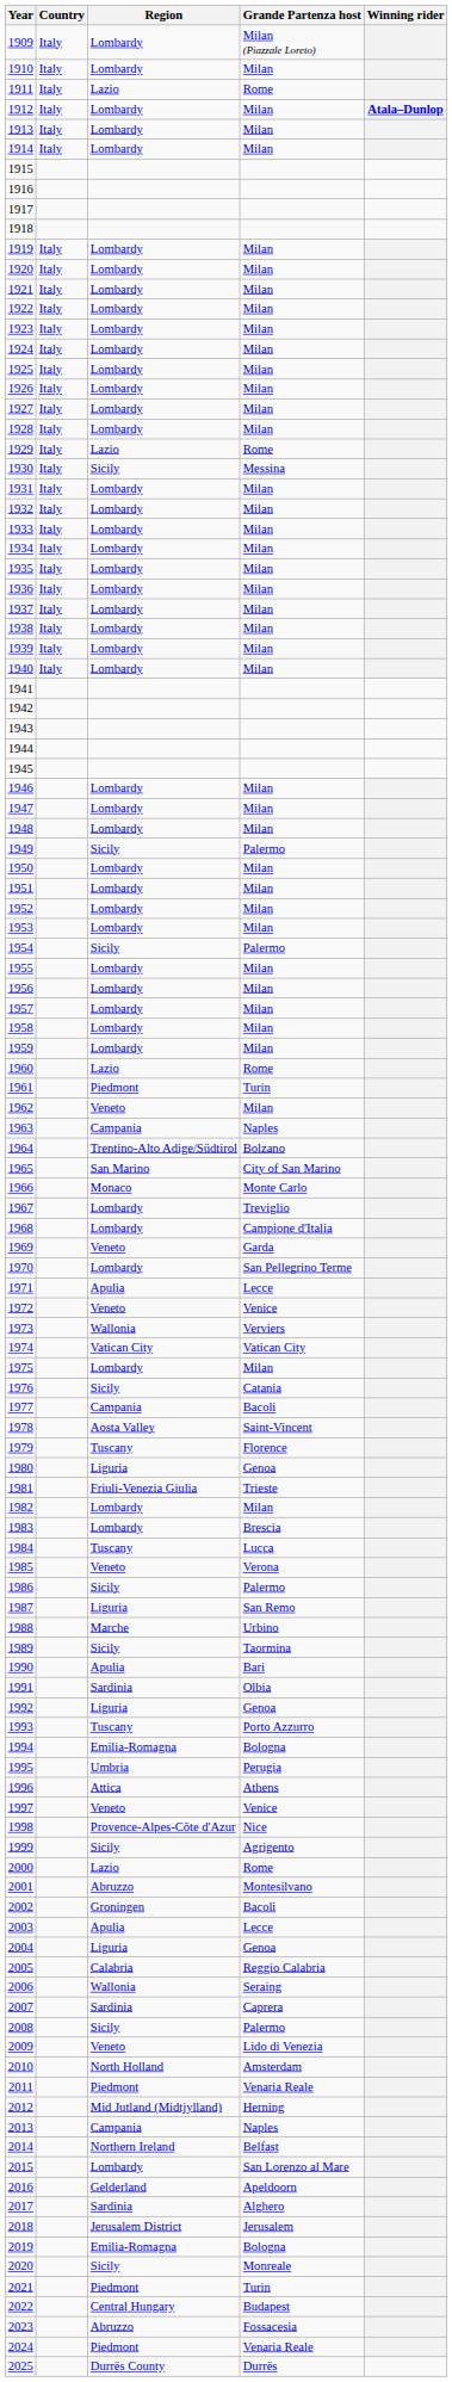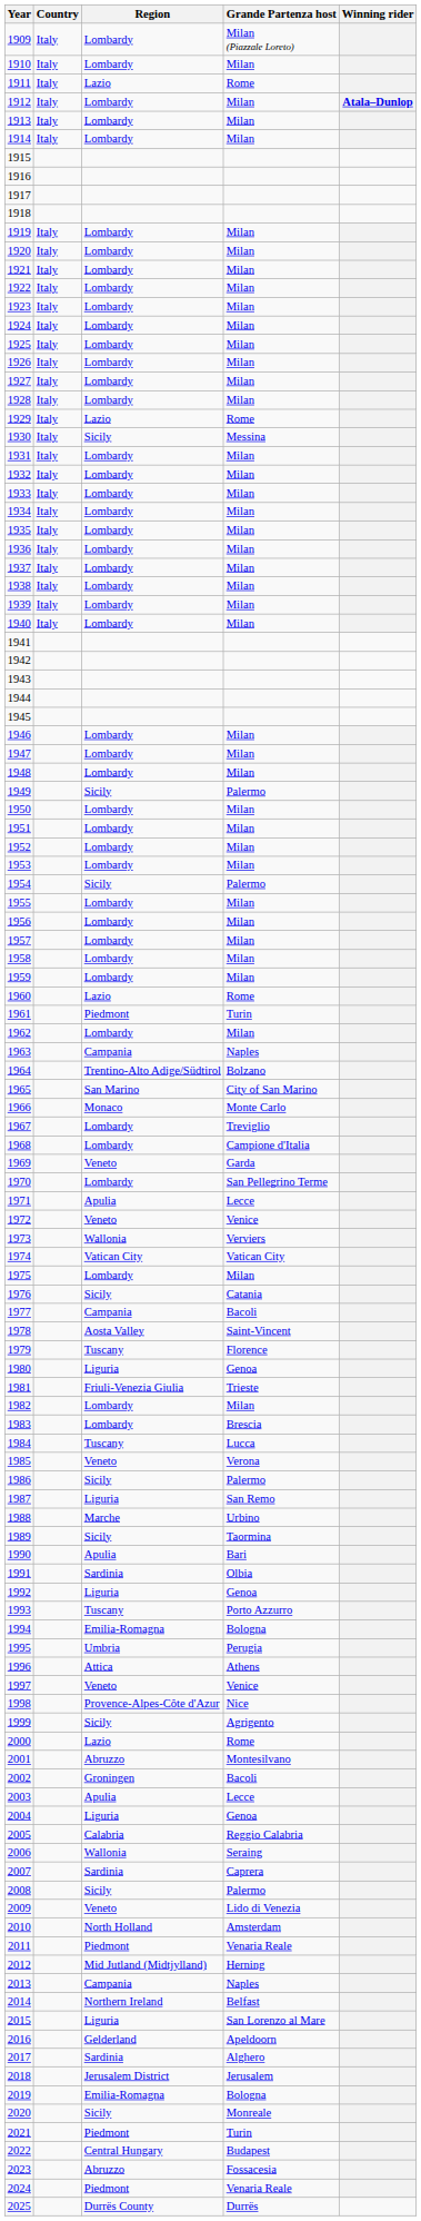 <table class="wikitable plainrowheaders sortable">
 <tr>
 <th scope=col>Year</th>
 <th scope=col>Country</th>
 <th scope=col>Region</th>
 <th scope=col>Grande Partenza host</th>
 <th scope=col>Winning rider</th>
 </tr>
 <tr>
 <td align=center><a href='#'>1909</a></td>
 <td> <a href='#'>Italy</a></td>
 <td> <a href='#'>Lombardy</a></td>
 <td><a href='#'>Milan</a> <br><small><em>(Piazzale Loreto)</em></small></td>
 <th scope=row></th>
 </tr>
 <tr>
 <td align=center><a href='#'>1910</a></td>
 <td> <a href='#'>Italy</a></td>
 <td> <a href='#'>Lombardy</a></td>
 <td><a href='#'>Milan</a></td>
 <th scope=row></th>
 </tr>
 <tr>
 <td align=center><a href='#'>1911</a></td>
 <td> <a href='#'>Italy</a></td>
 <td> <a href='#'>Lazio</a></td>
 <td><a href='#'>Rome</a></td>
 <th scope=row></th>
 </tr>
 <tr>
 <td align=center><a href='#'>1912</a></td>
 <td> <a href='#'>Italy</a></td>
 <td> <a href='#'>Lombardy</a></td>
 <td><a href='#'>Milan</a></td>
 <th scope=row><a href='#'>Atala–Dunlop</a></th>
 </tr>
 <tr>
 <td align=center><a href='#'>1913</a></td>
 <td> <a href='#'>Italy</a></td>
 <td> <a href='#'>Lombardy</a></td>
 <td><a href='#'>Milan</a></td>
 <th scope=row></th>
 </tr>
 <tr>
 <td align=center><a href='#'>1914</a></td>
 <td> <a href='#'>Italy</a></td>
 <td> <a href='#'>Lombardy</a></td>
 <td><a href='#'>Milan</a></td>
 <th scope=row></th>
 </tr>
 <tr>
 <td align=center>1915</td>
 <td align=center></td>
 <td align=center></td>
 <td align=center></td>
 <td align=center></td>
 </tr>
 <tr>
 <td align=center>1916</td>
 <td align=center></td>
 <td align=center></td>
 <td align=center></td>
 <td align=center></td>
 </tr>
 <tr>
 <td align=center>1917</td>
 <td align=center></td>
 <td align=center></td>
 <td align=center></td>
 <td align=center></td>
 </tr>
 <tr>
 <td align=center>1918</td>
 <td align=center></td>
 <td align=center></td>
 <td align=center></td>
 <td align=center></td>
 </tr>
 <tr>
 <td align=center><a href='#'>1919</a></td>
 <td> <a href='#'>Italy</a></td>
 <td> <a href='#'>Lombardy</a></td>
 <td><a href='#'>Milan</a></td>
 <th scope=row></th>
 </tr>
 <tr>
 <td align=center><a href='#'>1920</a></td>
 <td> <a href='#'>Italy</a></td>
 <td> <a href='#'>Lombardy</a></td>
 <td><a href='#'>Milan</a></td>
 <th scope=row></th>
 </tr>
 <tr>
 <td align=center><a href='#'>1921</a></td>
 <td> <a href='#'>Italy</a></td>
 <td> <a href='#'>Lombardy</a></td>
 <td><a href='#'>Milan</a></td>
 <th scope=row></th>
 </tr>
 <tr>
 <td align=center><a href='#'>1922</a></td>
 <td> <a href='#'>Italy</a></td>
 <td> <a href='#'>Lombardy</a></td>
 <td><a href='#'>Milan</a></td>
 <th scope=row></th>
 </tr>
 <tr>
 <td align=center><a href='#'>1923</a></td>
 <td> <a href='#'>Italy</a></td>
 <td> <a href='#'>Lombardy</a></td>
 <td><a href='#'>Milan</a></td>
 <th scope=row></th>
 </tr>
 <tr>
 <td align=center><a href='#'>1924</a></td>
 <td> <a href='#'>Italy</a></td>
 <td> <a href='#'>Lombardy</a></td>
 <td><a href='#'>Milan</a></td>
 <th scope=row></th>
 </tr>
 <tr>
 <td align=center><a href='#'>1925</a></td>
 <td> <a href='#'>Italy</a></td>
 <td> <a href='#'>Lombardy</a></td>
 <td><a href='#'>Milan</a></td>
 <th scope=row></th>
 </tr>
 <tr>
 <td align=center><a href='#'>1926</a></td>
 <td> <a href='#'>Italy</a></td>
 <td> <a href='#'>Lombardy</a></td>
 <td><a href='#'>Milan</a></td>
 <th scope=row></th>
 </tr>
 <tr>
 <td align=center><a href='#'>1927</a></td>
 <td> <a href='#'>Italy</a></td>
 <td> <a href='#'>Lombardy</a></td>
 <td><a href='#'>Milan</a></td>
 <th scope=row></th>
 </tr>
 <tr>
 <td align=center><a href='#'>1928</a></td>
 <td> <a href='#'>Italy</a></td>
 <td> <a href='#'>Lombardy</a></td>
 <td><a href='#'>Milan</a></td>
 <th scope=row></th>
 </tr>
 <tr>
 <td align=center><a href='#'>1929</a></td>
 <td> <a href='#'>Italy</a></td>
 <td> <a href='#'>Lazio</a></td>
 <td><a href='#'>Rome</a></td>
 <th scope=row></th>
 </tr>
 <tr>
 <td align=center><a href='#'>1930</a></td>
 <td> <a href='#'>Italy</a></td>
 <td> <a href='#'>Sicily</a></td>
 <td><a href='#'>Messina</a></td>
 <th scope=row></th>
 </tr>
 <tr>
 <td align=center><a href='#'>1931</a></td>
 <td> <a href='#'>Italy</a></td>
 <td> <a href='#'>Lombardy</a></td>
 <td><a href='#'>Milan</a></td>
 <th scope=row></th>
 </tr>
 <tr>
 <td align=center><a href='#'>1932</a></td>
 <td> <a href='#'>Italy</a></td>
 <td> <a href='#'>Lombardy</a></td>
 <td><a href='#'>Milan</a></td>
 <th scope=row></th>
 </tr>
 <tr>
 <td align=center><a href='#'>1933</a></td>
 <td> <a href='#'>Italy</a></td>
 <td> <a href='#'>Lombardy</a></td>
 <td><a href='#'>Milan</a></td>
 <th scope=row></th>
 </tr>
 <tr>
 <td align=center><a href='#'>1934</a></td>
 <td> <a href='#'>Italy</a></td>
 <td> <a href='#'>Lombardy</a></td>
 <td><a href='#'>Milan</a></td>
 <th scope=row></th>
 </tr>
 <tr>
 <td align=center><a href='#'>1935</a></td>
 <td> <a href='#'>Italy</a></td>
 <td> <a href='#'>Lombardy</a></td>
 <td><a href='#'>Milan</a></td>
 <th scope=row></th>
 </tr>
 <tr>
 <td align=center><a href='#'>1936</a></td>
 <td> <a href='#'>Italy</a></td>
 <td> <a href='#'>Lombardy</a></td>
 <td><a href='#'>Milan</a></td>
 <th scope=row></th>
 </tr>
 <tr>
 <td align=center><a href='#'>1937</a></td>
 <td> <a href='#'>Italy</a></td>
 <td> <a href='#'>Lombardy</a></td>
 <td><a href='#'>Milan</a></td>
 <th scope=row></th>
 </tr>
 <tr>
 <td align=center><a href='#'>1938</a></td>
 <td> <a href='#'>Italy</a></td>
 <td> <a href='#'>Lombardy</a></td>
 <td><a href='#'>Milan</a></td>
 <th scope=row></th>
 </tr>
 <tr>
 <td align=center><a href='#'>1939</a></td>
 <td> <a href='#'>Italy</a></td>
 <td> <a href='#'>Lombardy</a></td>
 <td><a href='#'>Milan</a></td>
 <th scope=row></th>
 </tr>
 <tr>
 <td align=center><a href='#'>1940</a></td>
 <td> <a href='#'>Italy</a></td>
 <td> <a href='#'>Lombardy</a></td>
 <td><a href='#'>Milan</a></td>
 <th scope=row></th>
 </tr>
 <tr>
 <td align=center>1941</td>
 <td align=center></td>
 <td align=center></td>
 <td align=center></td>
 <td align=center></td>
 </tr>
 <tr>
 <td align=center>1942</td>
 <td align=center></td>
 <td align=center></td>
 <td align=center></td>
 <td align=center></td>
 </tr>
 <tr>
 <td align=center>1943</td>
 <td align=center></td>
 <td align=center></td>
 <td align=center></td>
 <td align=center></td>
 </tr>
 <tr>
 <td align=center>1944</td>
 <td align=center></td>
 <td align=center></td>
 <td align=center></td>
 <td align=center></td>
 </tr>
 <tr>
 <td align=center>1945</td>
 <td align=center></td>
 <td align=center></td>
 <td align=center></td>
 <td align=center></td>
 </tr>
 <tr>
 <td align=center><a href='#'>1946</a></td>
 <td></td>
 <td> <a href='#'>Lombardy</a></td>
 <td><a href='#'>Milan</a></td>
 <th scope=row></th>
 </tr>
 <tr>
 <td align=center><a href='#'>1947</a></td>
 <td></td>
 <td> <a href='#'>Lombardy</a></td>
 <td><a href='#'>Milan</a></td>
 <th scope=row></th>
 </tr>
 <tr>
 <td align=center><a href='#'>1948</a></td>
 <td></td>
 <td> <a href='#'>Lombardy</a></td>
 <td><a href='#'>Milan</a></td>
 <th scope=row></th>
 </tr>
 <tr>
 <td align=center><a href='#'>1949</a></td>
 <td></td>
 <td> <a href='#'>Sicily</a></td>
 <td><a href='#'>Palermo</a></td>
 <th scope=row></th>
 </tr>
 <tr>
 <td align=center><a href='#'>1950</a></td>
 <td></td>
 <td> <a href='#'>Lombardy</a></td>
 <td><a href='#'>Milan</a></td>
 <th scope=row></th>
 </tr>
 <tr>
 <td align=center><a href='#'>1951</a></td>
 <td></td>
 <td> <a href='#'>Lombardy</a></td>
 <td><a href='#'>Milan</a></td>
 <th scope=row></th>
 </tr>
 <tr>
 <td align=center><a href='#'>1952</a></td>
 <td></td>
 <td> <a href='#'>Lombardy</a></td>
 <td><a href='#'>Milan</a></td>
 <th scope=row></th>
 </tr>
 <tr>
 <td align=center><a href='#'>1953</a></td>
 <td></td>
 <td> <a href='#'>Lombardy</a></td>
 <td><a href='#'>Milan</a></td>
 <th scope=row></th>
 </tr>
 <tr>
 <td align=center><a href='#'>1954</a></td>
 <td></td>
 <td> <a href='#'>Sicily</a></td>
 <td><a href='#'>Palermo</a></td>
 <th scope=row></th>
 </tr>
 <tr>
 <td align=center><a href='#'>1955</a></td>
 <td></td>
 <td> <a href='#'>Lombardy</a></td>
 <td><a href='#'>Milan</a></td>
 <th scope=row></th>
 </tr>
 <tr>
 <td align=center><a href='#'>1956</a></td>
 <td></td>
 <td> <a href='#'>Lombardy</a></td>
 <td><a href='#'>Milan</a></td>
 <th scope=row></th>
 </tr>
 <tr>
 <td align=center><a href='#'>1957</a></td>
 <td></td>
 <td> <a href='#'>Lombardy</a></td>
 <td><a href='#'>Milan</a></td>
 <th scope=row></th>
 </tr>
 <tr>
 <td align=center><a href='#'>1958</a></td>
 <td></td>
 <td> <a href='#'>Lombardy</a></td>
 <td><a href='#'>Milan</a></td>
 <th scope=row></th>
 </tr>
 <tr>
 <td align=center><a href='#'>1959</a></td>
 <td></td>
 <td> <a href='#'>Lombardy</a></td>
 <td><a href='#'>Milan</a></td>
 <th scope=row></th>
 </tr>
 <tr>
 <td align=center><a href='#'>1960</a></td>
 <td></td>
 <td> <a href='#'>Lazio</a></td>
 <td><a href='#'>Rome</a></td>
 <th scope=row></th>
 </tr>
 <tr>
 <td align=center><a href='#'>1961</a></td>
 <td></td>
 <td> <a href='#'>Piedmont</a></td>
 <td><a href='#'>Turin</a></td>
 <th scope=row></th>
 </tr>
 <tr>
 <td align=center><a href='#'>1962</a></td>
 <td></td>
-<td> <a href='#'>Veneto</a></td>
+<td> <a href='#'>Lombardy</a></td>
 <td><a href='#'>Milan</a></td>
 <th scope=row></th>
 </tr>
 <tr>
 <td align=center><a href='#'>1963</a></td>
 <td></td>
 <td> <a href='#'>Campania</a></td>
 <td><a href='#'>Naples</a></td>
 <th scope=row></th>
 </tr>
 <tr>
 <td align=center><a href='#'>1964</a></td>
 <td></td>
 <td> <a href='#'>Trentino-Alto Adige/Südtirol</a></td>
 <td><a href='#'>Bolzano</a></td>
 <th scope=row></th>
 </tr>
 <tr>
 <td align=center><a href='#'>1965</a></td>
 <td></td>
 <td> <a href='#'>San Marino</a></td>
 <td><a href='#'>City of San Marino</a></td>
 <th scope=row></th>
 </tr>
 <tr>
 <td align=center><a href='#'>1966</a></td>
 <td></td>
 <td> <a href='#'>Monaco</a></td>
 <td><a href='#'>Monte Carlo</a></td>
 <th scope=row></th>
 </tr>
 <tr>
 <td align=center><a href='#'>1967</a></td>
 <td></td>
 <td> <a href='#'>Lombardy</a></td>
 <td><a href='#'>Treviglio</a></td>
 <th scope=row></th>
 </tr>
 <tr>
 <td align=center><a href='#'>1968</a></td>
 <td></td>
 <td> <a href='#'>Lombardy</a></td>
 <td><a href='#'>Campione d'Italia</a></td>
 <th scope=row></th>
 </tr>
 <tr>
 <td align=center><a href='#'>1969</a></td>
 <td></td>
 <td> <a href='#'>Veneto</a></td>
 <td><a href='#'>Garda</a></td>
 <th scope=row></th>
 </tr>
 <tr>
 <td align=center><a href='#'>1970</a></td>
 <td></td>
 <td> <a href='#'>Lombardy</a></td>
 <td><a href='#'>San Pellegrino Terme</a></td>
 <th scope=row></th>
 </tr>
 <tr>
 <td align=center><a href='#'>1971</a></td>
 <td></td>
 <td> <a href='#'>Apulia</a></td>
 <td><a href='#'>Lecce</a></td>
 <th scope=row></th>
 </tr>
 <tr>
 <td align=center><a href='#'>1972</a></td>
 <td></td>
 <td> <a href='#'>Veneto</a></td>
 <td><a href='#'>Venice</a></td>
 <th scope=row></th>
 </tr>
 <tr>
 <td align=center><a href='#'>1973</a></td>
 <td></td>
 <td> <a href='#'>Wallonia</a></td>
 <td><a href='#'>Verviers</a></td>
 <th scope=row></th>
 </tr>
 <tr>
 <td align=center><a href='#'>1974</a></td>
 <td></td>
 <td> <a href='#'>Vatican City</a></td>
 <td><a href='#'>Vatican City</a></td>
 <th scope=row></th>
 </tr>
 <tr>
 <td align=center><a href='#'>1975</a></td>
 <td></td>
 <td> <a href='#'>Lombardy</a></td>
 <td><a href='#'>Milan</a></td>
 <th scope=row></th>
 </tr>
 <tr>
 <td align=center><a href='#'>1976</a></td>
 <td></td>
 <td> <a href='#'>Sicily</a></td>
 <td><a href='#'>Catania</a></td>
 <th scope=row></th>
 </tr>
 <tr>
 <td align=center><a href='#'>1977</a></td>
 <td></td>
 <td> <a href='#'>Campania</a></td>
 <td><a href='#'>Bacoli</a></td>
 <th scope=row></th>
 </tr>
 <tr>
 <td align=center><a href='#'>1978</a></td>
 <td></td>
 <td> <a href='#'>Aosta Valley</a></td>
 <td><a href='#'>Saint-Vincent</a></td>
 <th scope=row></th>
 </tr>
 <tr>
 <td align=center><a href='#'>1979</a></td>
 <td></td>
 <td> <a href='#'>Tuscany</a></td>
 <td><a href='#'>Florence</a></td>
 <th scope=row></th>
 </tr>
 <tr>
 <td align=center><a href='#'>1980</a></td>
 <td></td>
 <td> <a href='#'>Liguria</a></td>
 <td><a href='#'>Genoa</a></td>
 <th scope=row></th>
 </tr>
 <tr>
 <td align=center><a href='#'>1981</a></td>
 <td></td>
 <td> <a href='#'>Friuli-Venezia Giulia</a></td>
 <td><a href='#'>Trieste</a></td>
 <th scope=row></th>
 </tr>
 <tr>
 <td align=center><a href='#'>1982</a></td>
 <td></td>
 <td> <a href='#'>Lombardy</a></td>
 <td><a href='#'>Milan</a></td>
 <th scope=row></th>
 </tr>
 <tr>
 <td align=center><a href='#'>1983</a></td>
 <td></td>
 <td> <a href='#'>Lombardy</a></td>
 <td><a href='#'>Brescia</a></td>
 <th scope=row></th>
 </tr>
 <tr>
 <td align=center><a href='#'>1984</a></td>
 <td></td>
 <td> <a href='#'>Tuscany</a></td>
 <td><a href='#'>Lucca</a></td>
 <th scope=row></th>
 </tr>
 <tr>
 <td align=center><a href='#'>1985</a></td>
 <td></td>
 <td> <a href='#'>Veneto</a></td>
 <td><a href='#'>Verona</a></td>
 <th scope=row></th>
 </tr>
 <tr>
 <td align=center><a href='#'>1986</a></td>
 <td></td>
 <td> <a href='#'>Sicily</a></td>
 <td><a href='#'>Palermo</a></td>
 <th scope=row></th>
 </tr>
 <tr>
 <td align=center><a href='#'>1987</a></td>
 <td></td>
 <td> <a href='#'>Liguria</a></td>
 <td><a href='#'>San Remo</a></td>
 <th scope=row></th>
 </tr>
 <tr>
 <td align=center><a href='#'>1988</a></td>
 <td></td>
 <td> <a href='#'>Marche</a></td>
 <td><a href='#'>Urbino</a></td>
 <th scope=row></th>
 </tr>
 <tr>
 <td align=center><a href='#'>1989</a></td>
 <td></td>
 <td> <a href='#'>Sicily</a></td>
 <td><a href='#'>Taormina</a></td>
 <th scope=row></th>
 </tr>
 <tr>
 <td align=center><a href='#'>1990</a></td>
 <td></td>
 <td> <a href='#'>Apulia</a></td>
 <td><a href='#'>Bari</a></td>
 <th scope=row></th>
 </tr>
 <tr>
 <td align=center><a href='#'>1991</a></td>
 <td></td>
 <td> <a href='#'>Sardinia</a></td>
 <td><a href='#'>Olbia</a></td>
 <th scope=row></th>
 </tr>
 <tr>
 <td align=center><a href='#'>1992</a></td>
 <td></td>
 <td> <a href='#'>Liguria</a></td>
 <td><a href='#'>Genoa</a></td>
 <th scope=row></th>
 </tr>
 <tr>
 <td align=center><a href='#'>1993</a></td>
 <td></td>
 <td> <a href='#'>Tuscany</a></td>
 <td><a href='#'>Porto Azzurro</a></td>
 <th scope=row></th>
 </tr>
 <tr>
 <td align=center><a href='#'>1994</a></td>
 <td></td>
 <td> <a href='#'>Emilia-Romagna</a></td>
 <td><a href='#'>Bologna</a></td>
 <th scope=row></th>
 </tr>
 <tr>
 <td align=center><a href='#'>1995</a></td>
 <td></td>
 <td> <a href='#'>Umbria</a></td>
 <td><a href='#'>Perugia</a></td>
 <th scope=row></th>
 </tr>
 <tr>
 <td align=center><a href='#'>1996</a></td>
 <td></td>
 <td><a href='#'>Attica</a></td>
 <td><a href='#'>Athens</a></td>
 <th scope=row></th>
 </tr>
 <tr>
 <td align=center><a href='#'>1997</a></td>
 <td></td>
 <td> <a href='#'>Veneto</a></td>
 <td><a href='#'>Venice</a></td>
 <th scope=row></th>
 </tr>
 <tr>
 <td align=center><a href='#'>1998</a></td>
 <td></td>
 <td> <a href='#'>Provence-Alpes-Côte d'Azur</a></td>
 <td><a href='#'>Nice</a></td>
 <th scope=row></th>
 </tr>
 <tr>
 <td align=center><a href='#'>1999</a></td>
 <td></td>
 <td> <a href='#'>Sicily</a></td>
 <td><a href='#'>Agrigento</a></td>
 <th scope=row></th>
 </tr>
 <tr>
 <td align=center><a href='#'>2000</a></td>
 <td></td>
 <td> <a href='#'>Lazio</a></td>
 <td><a href='#'>Rome</a></td>
 <th scope=row></th>
 </tr>
 <tr>
 <td align=center><a href='#'>2001</a></td>
 <td></td>
 <td> <a href='#'>Abruzzo</a></td>
 <td><a href='#'>Montesilvano</a></td>
 <th scope=row></th>
 </tr>
 <tr>
 <td align=center><a href='#'>2002</a></td>
 <td></td>
 <td> <a href='#'>Groningen</a></td>
 <td><a href='#'>Bacoli</a></td>
 <th scope=row></th>
 </tr>
 <tr>
 <td align=center><a href='#'>2003</a></td>
 <td></td>
 <td> <a href='#'>Apulia</a></td>
 <td><a href='#'>Lecce</a></td>
 <th scope=row></th>
 </tr>
 <tr>
 <td align=center><a href='#'>2004</a></td>
 <td></td>
 <td> <a href='#'>Liguria</a></td>
 <td><a href='#'>Genoa</a></td>
 <th scope=row></th>
 </tr>
 <tr>
 <td align=center><a href='#'>2005</a></td>
 <td></td>
 <td> <a href='#'>Calabria</a></td>
 <td><a href='#'>Reggio Calabria</a></td>
 <th scope=row></th>
 </tr>
 <tr>
 <td align=center><a href='#'>2006</a></td>
 <td></td>
 <td> <a href='#'>Wallonia</a></td>
 <td><a href='#'>Seraing</a></td>
 <th scope=row></th>
 </tr>
 <tr>
 <td align=center><a href='#'>2007</a></td>
 <td></td>
 <td> <a href='#'>Sardinia</a></td>
 <td><a href='#'>Caprera</a></td>
 <th scope=row></th>
 </tr>
 <tr>
 <td align=center><a href='#'>2008</a></td>
 <td></td>
 <td> <a href='#'>Sicily</a></td>
 <td><a href='#'>Palermo</a></td>
 <th scope=row></th>
 </tr>
 <tr>
 <td align=center><a href='#'>2009</a></td>
 <td></td>
 <td> <a href='#'>Veneto</a></td>
 <td><a href='#'>Lido di Venezia</a></td>
 <th scope=row></th>
 </tr>
 <tr>
 <td align=center><a href='#'>2010</a></td>
 <td></td>
 <td> <a href='#'>North Holland</a></td>
 <td><a href='#'>Amsterdam</a></td>
 <th scope=row></th>
 </tr>
 <tr>
 <td align=center><a href='#'>2011</a></td>
 <td></td>
 <td> <a href='#'>Piedmont</a></td>
 <td><a href='#'>Venaria Reale</a></td>
 <th scope=row></th>
 </tr>
 <tr>
 <td align=center><a href='#'>2012</a></td>
 <td></td>
 <td> <a href='#'>Mid Jutland (Midtjylland)</a></td>
 <td><a href='#'>Herning</a></td>
 <th scope=row></th>
 </tr>
 <tr>
 <td align=center><a href='#'>2013</a></td>
 <td></td>
 <td> <a href='#'>Campania</a></td>
 <td><a href='#'>Naples</a></td>
 <th scope=row></th>
 </tr>
 <tr>
 <td align=center><a href='#'>2014</a></td>
 <td></td>
 <td> <a href='#'>Northern Ireland</a></td>
 <td><a href='#'>Belfast</a></td>
 <th scope=row></th>
 </tr>
 <tr>
 <td align=center><a href='#'>2015</a></td>
 <td></td>
-<td> <a href='#'>Lombardy</a></td>
+<td> <a href='#'>Liguria</a></td>
 <td><a href='#'>San Lorenzo al Mare</a></td>
 <th scope=row></th>
 </tr>
 <tr>
 <td align=center><a href='#'>2016</a></td>
 <td></td>
 <td> <a href='#'>Gelderland</a></td>
 <td><a href='#'>Apeldoorn</a></td>
 <th scope=row></th>
 </tr>
 <tr>
 <td align=center><a href='#'>2017</a></td>
 <td></td>
 <td> <a href='#'>Sardinia</a></td>
 <td><a href='#'>Alghero</a></td>
 <th scope=row></th>
 </tr>
 <tr>
 <td align=center><a href='#'>2018</a></td>
 <td></td>
 <td><a href='#'>Jerusalem District</a></td>
 <td><a href='#'>Jerusalem</a></td>
 <th scope=row></th>
 </tr>
 <tr>
 <td align=center><a href='#'>2019</a></td>
 <td></td>
 <td> <a href='#'>Emilia-Romagna</a></td>
 <td><a href='#'>Bologna</a></td>
 <th scope=row></th>
 </tr>
 <tr>
 <td align=center><a href='#'>2020</a></td>
 <td></td>
 <td> <a href='#'>Sicily</a></td>
 <td><a href='#'>Monreale</a></td>
 <th scope=row></th>
 </tr>
 <tr>
 <td align=center><a href='#'>2021</a></td>
 <td></td>
 <td> <a href='#'>Piedmont</a></td>
 <td><a href='#'>Turin</a></td>
 <th scope=row></th>
 </tr>
 <tr>
 <td align=center><a href='#'>2022</a></td>
 <td></td>
 <td><a href='#'>Central Hungary</a></td>
 <td><a href='#'>Budapest</a></td>
 <th scope=row></th>
 </tr>
 <tr>
 <td align=center><a href='#'>2023</a></td>
 <td></td>
 <td> <a href='#'>Abruzzo</a></td>
 <td><a href='#'>Fossacesia</a></td>
 <th scope=row></th>
 </tr>
 <tr>
 <td align=center><a href='#'>2024</a></td>
 <td></td>
 <td> <a href='#'>Piedmont</a></td>
 <td><a href='#'>Venaria Reale</a></td>
 <th scope=row></th>
 </tr>
 <tr>
 <td align=center><a href='#'>2025</a></td>
 <td></td>
 <td> <a href='#'>Durrës County</a></td>
 <td><a href='#'>Durrës</a></td>
 </tr>
 </table>
